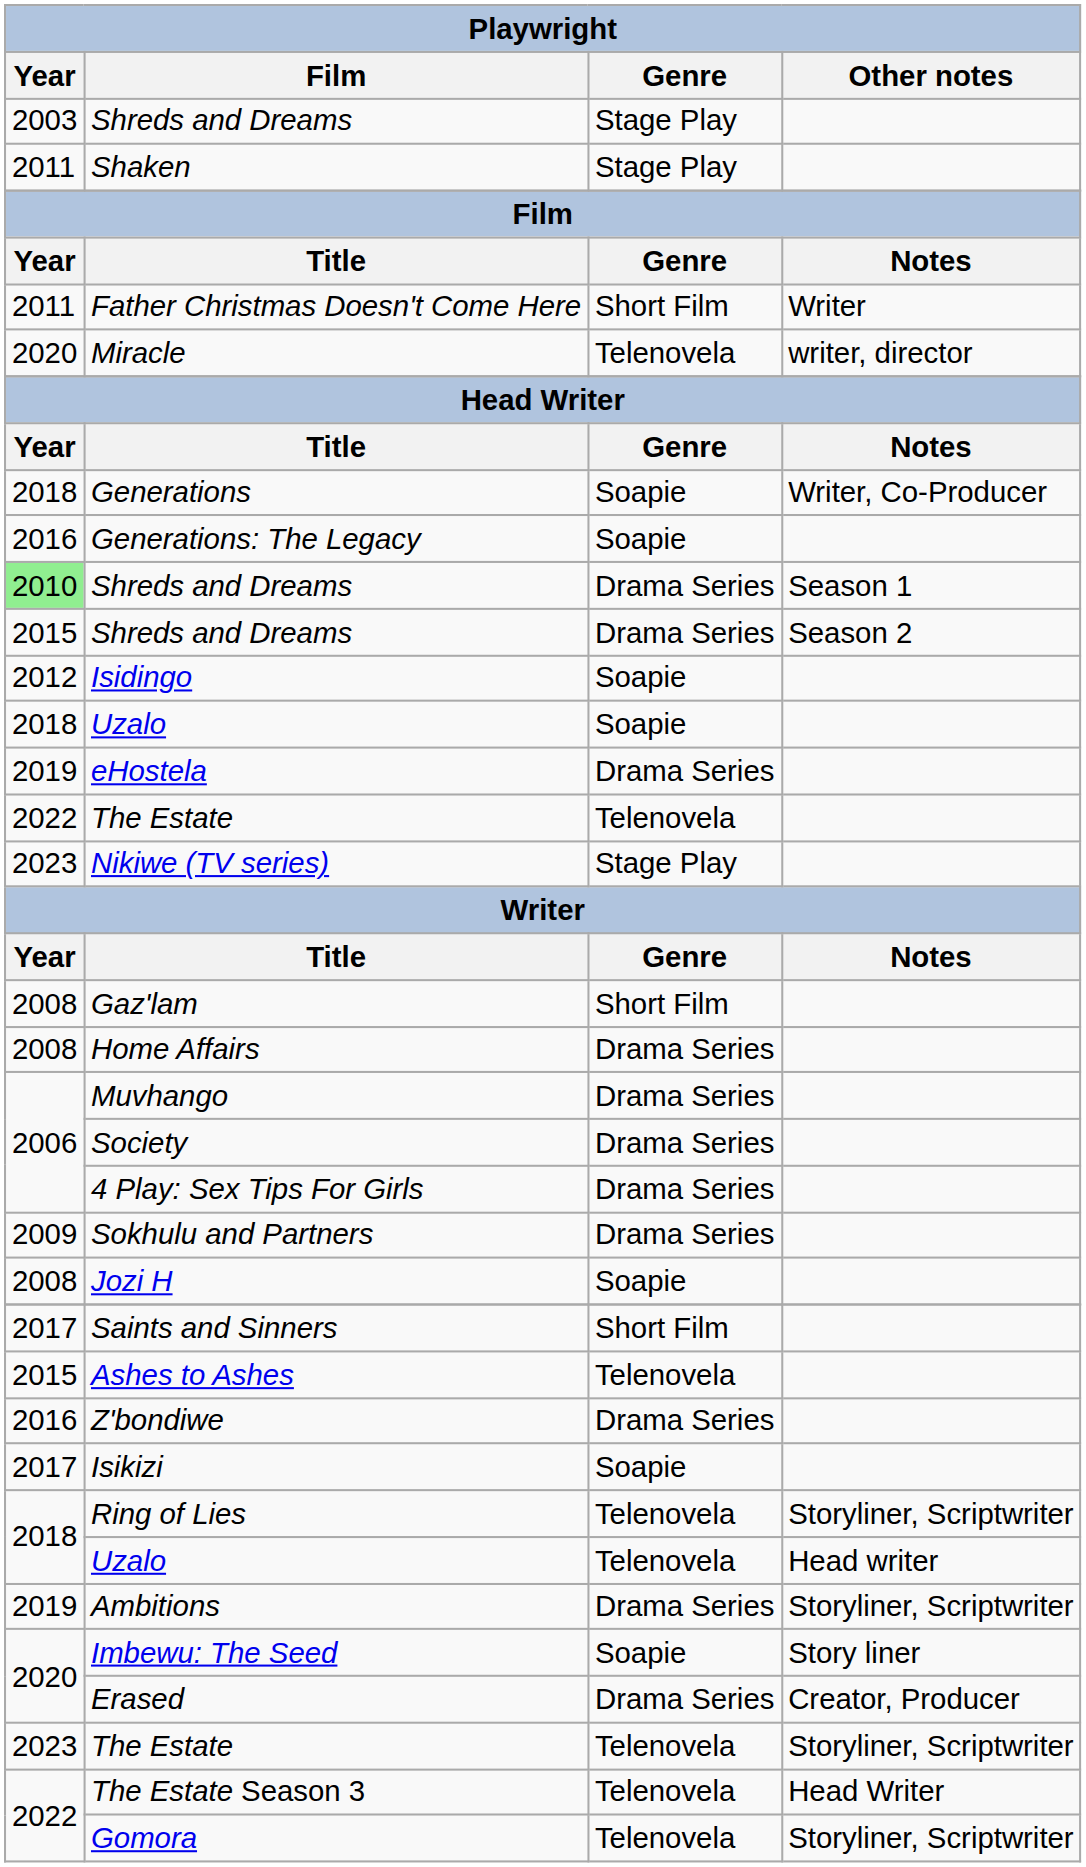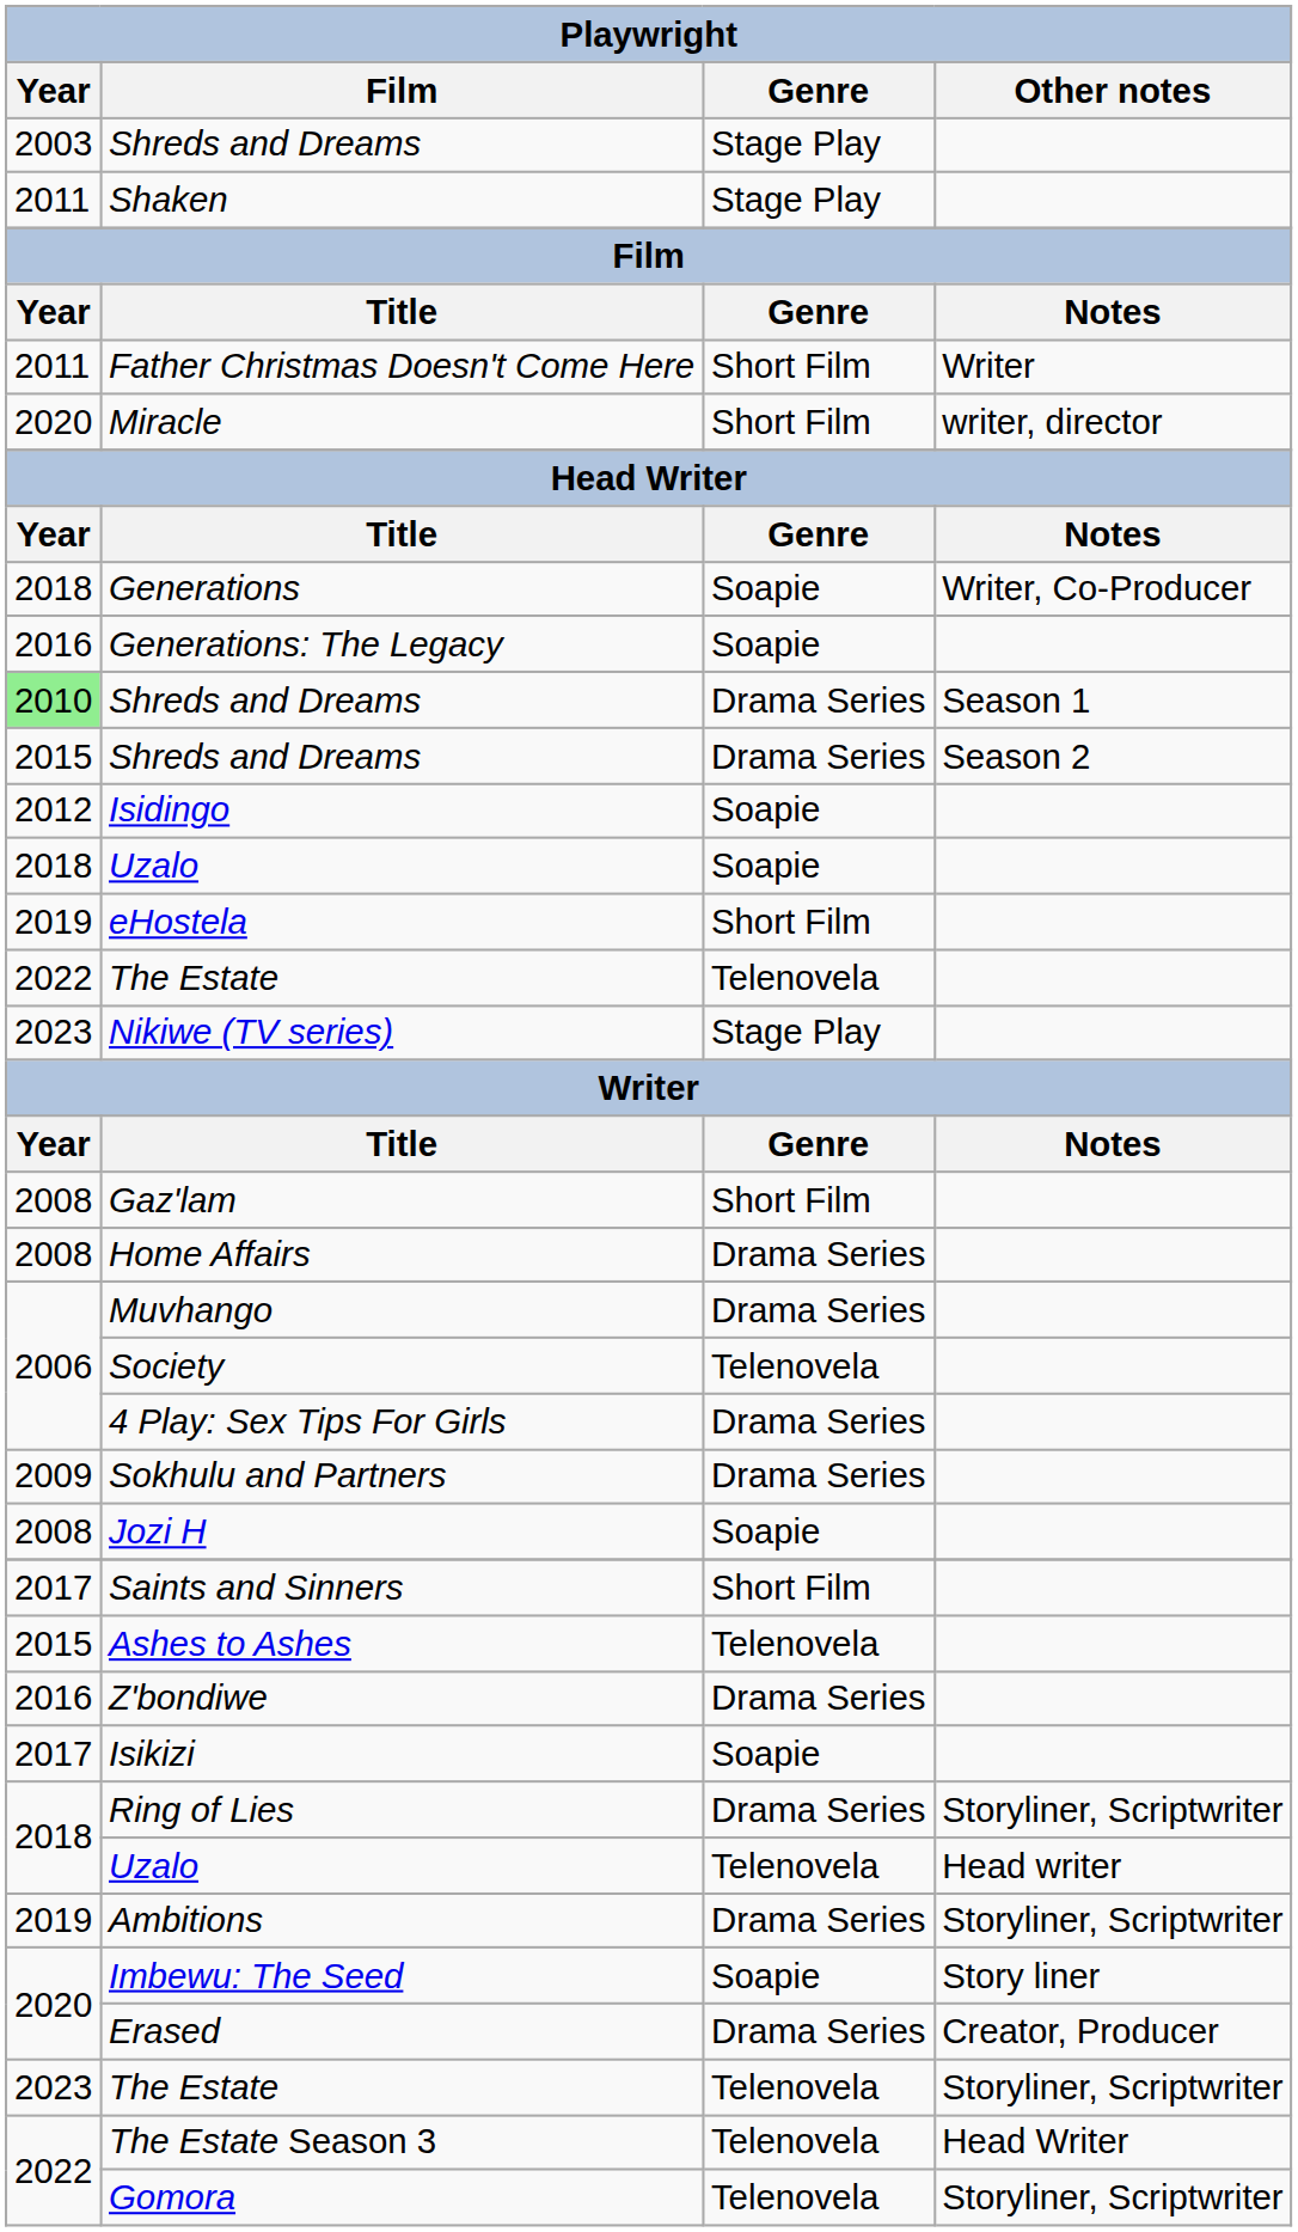 <table class="wikitable" style="font-size: 90%;">
 <tr>
 <th colspan="4" style="background: LightSteelBlue;">Playwright</th>
 </tr>
 <tr>
 <th>Year</th>
 <th>Film</th>
 <th>Genre</th>
 <th>Other notes</th>
 </tr>
 <tr>
 <td>2003</td>
 <td><em>Shreds and Dreams</em></td>
 <td>Stage Play</td>
 <td></td>
 </tr>
 <tr>
 <td>2011</td>
 <td><em>Shaken</em></td>
 <td>Stage Play</td>
 <td></td>
 </tr>
 <tr>
 </tr>
 <tr>
 <th colspan="4" style="background: LightSteelBlue;">Film</th>
 </tr>
 <tr>
 <th>Year</th>
 <th>Title</th>
 <th>Genre</th>
 <th>Notes</th>
 </tr>
 <tr>
 <td>2011</td>
 <td><em>Father Christmas Doesn't Come Here</em></td>
 <td>Short Film</td>
 <td>Writer</td>
 </tr>
 <tr>
 <td>2020</td>
 <td><em>Miracle</em></td>
-<td>Telenovela</td>
+<td>Short Film</td>
 <td>writer, director</td>
 </tr>
 <tr>
 </tr>
 <tr>
 <th colspan="4" style="background: LightSteelBlue;">Head Writer</th>
 </tr>
 <tr>
 <th>Year</th>
 <th>Title</th>
 <th>Genre</th>
 <th>Notes</th>
 </tr>
 <tr>
 <td>2018</td>
 <td><em>Generations</em></td>
 <td>Soapie</td>
 <td>Writer, Co-Producer</td>
 </tr>
 <tr>
 <td>2016</td>
 <td><em>Generations: The Legacy</em></td>
 <td>Soapie</td>
 <td></td>
 </tr>
 <tr>
 <td style="background: lightgreen;">2010</td>
 <td><em>Shreds and Dreams</em></td>
 <td>Drama Series</td>
 <td>Season 1</td>
 </tr>
 <tr>
 <td>2015</td>
 <td><em>Shreds and Dreams</em></td>
 <td>Drama Series</td>
 <td>Season 2</td>
 </tr>
 <tr>
 <td>2012</td>
 <td><em><a href='#'>Isidingo</a></em></td>
 <td>Soapie</td>
 <td></td>
 </tr>
 <tr>
 <td>2018</td>
 <td><em><a href='#'>Uzalo</a></em></td>
 <td>Soapie</td>
 <td></td>
 </tr>
 <tr>
 <td>2019</td>
 <td><em><a href='#'>eHostela</a></em></td>
-<td>Drama Series</td>
+<td>Short Film</td>
 <td></td>
 </tr>
 <tr>
 <td>2022</td>
 <td><em>The Estate</em></td>
 <td>Telenovela</td>
 <td></td>
 </tr>
 <tr>
 <td>2023</td>
 <td><em><a href='#'>Nikiwe (TV series)</a></em></td>
 <td>Stage Play</td>
 </tr>
 <tr>
 <th colspan="4" style="background: LightSteelBlue;">Writer</th>
 </tr>
 <tr>
 <th>Year</th>
 <th>Title</th>
 <th>Genre</th>
 <th>Notes</th>
 </tr>
 <tr>
 <td>2008</td>
 <td><em>Gaz'lam</em></td>
 <td>Short Film</td>
 <td></td>
 </tr>
 <tr>
 <td>2008</td>
 <td><em>Home Affairs</em></td>
 <td>Drama Series</td>
 <td></td>
 </tr>
 <tr>
 <td rowspan=3>2006</td>
 <td><em>Muvhango</em></td>
 <td>Drama Series</td>
 <td></td>
 </tr>
 <tr>
 <td><em>Society</em></td>
-<td>Drama Series</td>
+<td>Telenovela</td>
 <td></td>
 </tr>
 <tr>
 <td><em>4 Play: Sex Tips For Girls</em></td>
 <td>Drama Series</td>
 <td></td>
 </tr>
 <tr>
 <td>2009</td>
 <td><em>Sokhulu and Partners</em></td>
 <td>Drama Series</td>
 <td></td>
 </tr>
 <tr>
 <td>2008</td>
 <td><em><a href='#'>Jozi H</a></em></td>
 <td>Soapie</td>
 <td></td>
 </tr>
 <tr>
 </tr>
 <tr>
 <td>2017</td>
 <td><em>Saints and Sinners</em></td>
 <td>Short Film</td>
 <td></td>
 </tr>
 <tr>
 <td>2015</td>
 <td><em><a href='#'>Ashes to Ashes</a></em></td>
 <td>Telenovela</td>
 <td></td>
 </tr>
 <tr>
 <td>2016</td>
 <td><em>Z'bondiwe</em></td>
 <td>Drama Series</td>
 <td></td>
 </tr>
 <tr>
 <td>2017</td>
 <td><em>Isikizi</em></td>
 <td>Soapie</td>
 <td></td>
 </tr>
 <tr>
 <td rowspan=2>2018</td>
 <td><em>Ring of Lies</em></td>
-<td>Telenovela</td>
+<td>Drama Series</td>
 <td>Storyliner, Scriptwriter</td>
 </tr>
 <tr>
 <td><em><a href='#'>Uzalo</a></em></td>
 <td>Telenovela</td>
 <td>Head writer</td>
 </tr>
 <tr>
 <td>2019</td>
 <td><em>Ambitions</em></td>
 <td>Drama Series</td>
 <td>Storyliner, Scriptwriter</td>
 </tr>
 <tr>
 <td rowspan=2>2020</td>
 <td><em><a href='#'>Imbewu: The Seed</a></em></td>
 <td>Soapie</td>
 <td>Story liner</td>
 </tr>
 <tr>
 <td><em>Erased</em></td>
 <td>Drama Series</td>
 <td>Creator, Producer</td>
 </tr>
 <tr>
 <td rowspan=1>2023</td>
 <td><em>The Estate</em></td>
 <td>Telenovela</td>
 <td>Storyliner, Scriptwriter</td>
 </tr>
 <tr>
 <td rowspan=2>2022</td>
 <td><em>The Estate</em> Season 3</td>
 <td>Telenovela</td>
 <td>Head Writer</td>
 </tr>
 <tr>
 <td><em><a href='#'>Gomora</a></em></td>
 <td>Telenovela</td>
 <td>Storyliner, Scriptwriter</td>
 </tr>
 </table>
